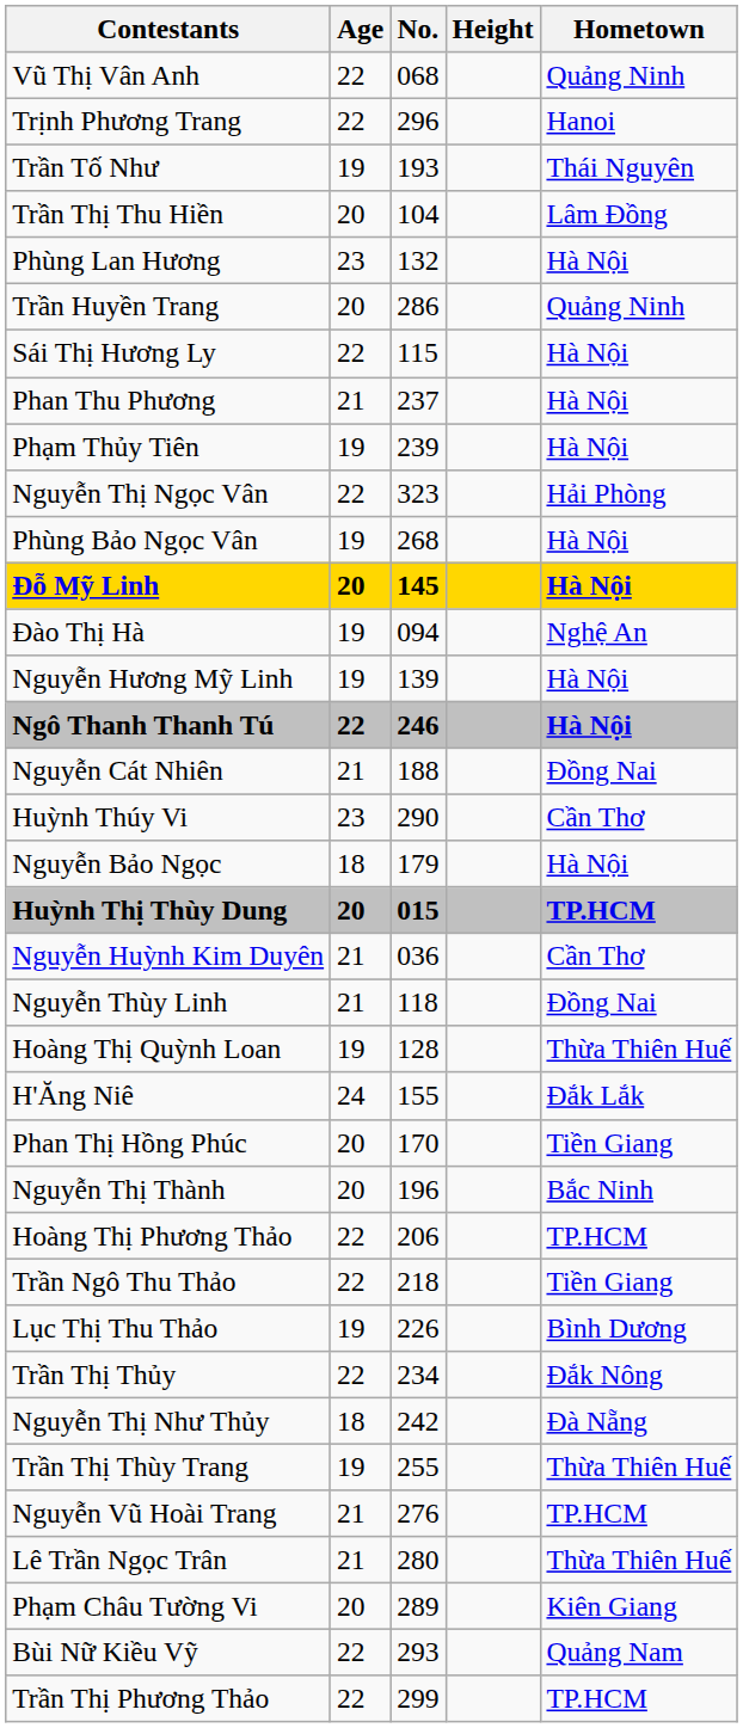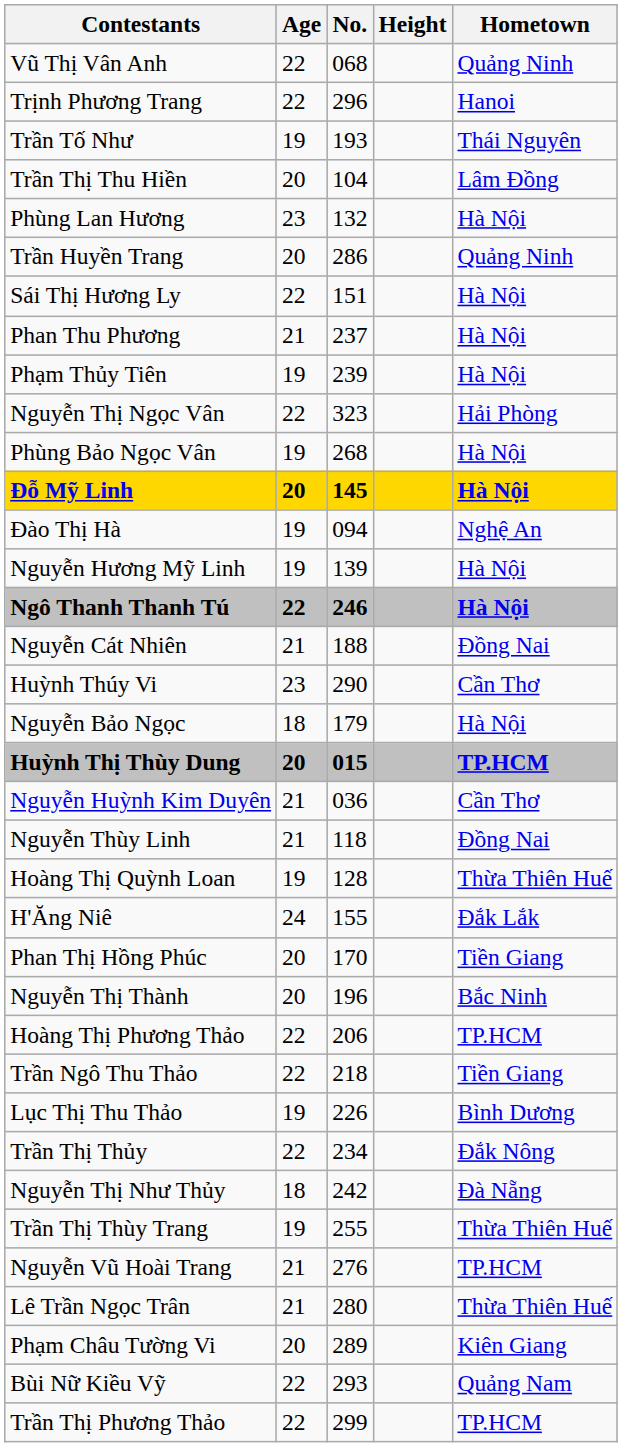 <table class="wikitable sortable" style="font-size:95%;">
 <tr>
 <th>Contestants</th>
 <th>Age</th>
 <th>No.</th>
 <th>Height</th>
 <th>Hometown</th>
 </tr>
 <tr>
 <td>Vũ Thị Vân Anh</td>
 <td>22</td>
 <td>068</td>
 <td></td>
 <td><a href='#'>Quảng Ninh</a></td>
 </tr>
 <tr>
 <td>Trịnh Phương Trang</td>
 <td>22</td>
 <td>296</td>
 <td></td>
 <td><a href='#'>Hanoi</a></td>
 </tr>
 <tr>
 <td>Trần Tố Như</td>
 <td>19</td>
 <td>193</td>
 <td></td>
 <td><a href='#'>Thái Nguyên</a></td>
 </tr>
 <tr>
 <td>Trần Thị Thu Hiền</td>
 <td>20</td>
 <td>104</td>
 <td></td>
 <td><a href='#'>Lâm Đồng</a></td>
 </tr>
 <tr>
 <td>Phùng Lan Hương</td>
 <td>23</td>
 <td>132</td>
 <td></td>
 <td><a href='#'>Hà Nội</a></td>
 </tr>
 <tr>
 <td>Trần Huyền Trang</td>
 <td>20</td>
 <td>286</td>
 <td></td>
 <td><a href='#'>Quảng Ninh</a></td>
 </tr>
 <tr>
 <td>Sái Thị Hương Ly</td>
 <td>22</td>
-<td>115</td>
+<td>151</td>
 <td></td>
 <td><a href='#'>Hà Nội</a></td>
 </tr>
 <tr>
 <td>Phan Thu Phương</td>
 <td>21</td>
 <td>237</td>
 <td></td>
 <td><a href='#'>Hà Nội</a></td>
 </tr>
 <tr>
 <td>Phạm Thủy Tiên</td>
 <td>19</td>
 <td>239</td>
 <td></td>
 <td><a href='#'>Hà Nội</a></td>
 </tr>
 <tr>
 <td>Nguyễn Thị Ngọc Vân</td>
 <td>22</td>
 <td>323</td>
 <td></td>
 <td><a href='#'>Hải Phòng</a></td>
 </tr>
 <tr>
 <td>Phùng Bảo Ngọc Vân</td>
 <td>19</td>
 <td>268</td>
 <td></td>
 <td><a href='#'>Hà Nội</a></td>
 </tr>
 <tr style="background:gold;">
 <td><strong><a href='#'>Đỗ Mỹ Linh</a></strong></td>
 <td><strong>20</strong></td>
 <td><strong>145</strong></td>
 <td><strong></strong></td>
 <td><strong><a href='#'>Hà Nội</a></strong></td>
 </tr>
 <tr>
 <td>Đào Thị Hà</td>
 <td>19</td>
 <td>094</td>
 <td></td>
 <td><a href='#'>Nghệ An</a></td>
 </tr>
 <tr>
 <td>Nguyễn Hương Mỹ Linh</td>
 <td>19</td>
 <td>139</td>
 <td></td>
 <td><a href='#'>Hà Nội</a></td>
 </tr>
 <tr style="background:silver;">
 <td><strong>Ngô Thanh Thanh Tú</strong></td>
 <td><strong>22</strong></td>
 <td><strong>246</strong></td>
 <td><strong></strong></td>
 <td><strong><a href='#'>Hà Nội</a></strong></td>
 </tr>
 <tr>
 <td>Nguyễn Cát Nhiên</td>
 <td>21</td>
 <td>188</td>
 <td></td>
 <td><a href='#'>Đồng Nai</a></td>
 </tr>
 <tr>
 <td>Huỳnh Thúy Vi</td>
 <td>23</td>
 <td>290</td>
 <td></td>
 <td><a href='#'>Cần Thơ</a></td>
 </tr>
 <tr>
 <td>Nguyễn Bảo Ngọc</td>
 <td>18</td>
 <td>179</td>
 <td></td>
 <td><a href='#'>Hà Nội</a></td>
 </tr>
 <tr style="background:silver;">
 <td><strong>Huỳnh Thị Thùy Dung</strong></td>
 <td><strong>20</strong></td>
 <td><strong>015</strong></td>
 <td><strong></strong></td>
 <td><strong><a href='#'>TP.HCM</a></strong></td>
 </tr>
 <tr>
 <td><a href='#'>Nguyễn Huỳnh Kim Duyên</a></td>
 <td>21</td>
 <td>036</td>
 <td></td>
 <td><a href='#'>Cần Thơ</a></td>
 </tr>
 <tr>
 <td>Nguyễn Thùy Linh</td>
 <td>21</td>
 <td>118</td>
 <td></td>
 <td><a href='#'>Đồng Nai</a></td>
 </tr>
 <tr>
 <td>Hoàng Thị Quỳnh Loan</td>
 <td>19</td>
 <td>128</td>
 <td></td>
 <td><a href='#'>Thừa Thiên Huế</a></td>
 </tr>
 <tr>
 <td>H'Ăng Niê</td>
 <td>24</td>
 <td>155</td>
 <td></td>
 <td><a href='#'>Đắk Lắk</a></td>
 </tr>
 <tr>
 <td>Phan Thị Hồng Phúc</td>
 <td>20</td>
 <td>170</td>
 <td></td>
 <td><a href='#'>Tiền Giang</a></td>
 </tr>
 <tr>
 <td>Nguyễn Thị Thành</td>
 <td>20</td>
 <td>196</td>
 <td></td>
 <td><a href='#'>Bắc Ninh</a></td>
 </tr>
 <tr>
 <td>Hoàng Thị Phương Thảo</td>
 <td>22</td>
 <td>206</td>
 <td></td>
 <td><a href='#'>TP.HCM</a></td>
 </tr>
 <tr>
 <td>Trần Ngô Thu Thảo</td>
 <td>22</td>
 <td>218</td>
 <td></td>
 <td><a href='#'>Tiền Giang</a></td>
 </tr>
 <tr>
 <td>Lục Thị Thu Thảo</td>
 <td>19</td>
 <td>226</td>
 <td></td>
 <td><a href='#'>Bình Dương</a></td>
 </tr>
 <tr>
 <td>Trần Thị Thủy</td>
 <td>22</td>
 <td>234</td>
 <td></td>
 <td><a href='#'>Đắk Nông</a></td>
 </tr>
 <tr>
 <td>Nguyễn Thị Như Thủy</td>
 <td>18</td>
 <td>242</td>
 <td></td>
 <td><a href='#'>Đà Nẵng</a></td>
 </tr>
 <tr>
 <td>Trần Thị Thùy Trang</td>
 <td>19</td>
 <td>255</td>
 <td></td>
 <td><a href='#'>Thừa Thiên Huế</a></td>
 </tr>
 <tr>
 <td>Nguyễn Vũ Hoài Trang</td>
 <td>21</td>
 <td>276</td>
 <td></td>
 <td><a href='#'>TP.HCM</a></td>
 </tr>
 <tr>
 <td>Lê Trần Ngọc Trân</td>
 <td>21</td>
 <td>280</td>
 <td></td>
 <td><a href='#'>Thừa Thiên Huế</a></td>
 </tr>
 <tr>
 <td>Phạm Châu Tường Vi</td>
 <td>20</td>
 <td>289</td>
 <td></td>
 <td><a href='#'>Kiên Giang</a></td>
 </tr>
 <tr>
 <td>Bùi Nữ Kiều Vỹ</td>
 <td>22</td>
 <td>293</td>
 <td></td>
 <td><a href='#'>Quảng Nam</a></td>
 </tr>
 <tr>
 <td>Trần Thị Phương Thảo</td>
 <td>22</td>
 <td>299</td>
 <td></td>
 <td><a href='#'>TP.HCM</a></td>
 </tr>
 </table>
